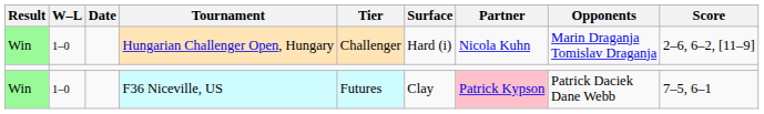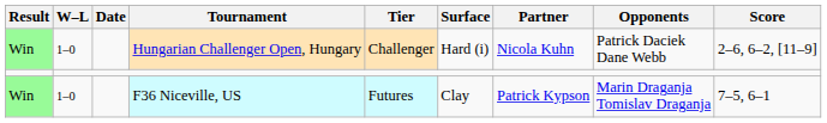 <table class="sortable wikitable">
 <tr>
 <th>Result</th>
 <th class="unsortable">W–L</th>
 <th>Date</th>
 <th>Tournament</th>
 <th>Tier</th>
 <th>Surface</th>
 <th>Partner</th>
 <th>Opponents</th>
 <th class="unsortable">Score</th>
 </tr>
 <tr>
 <td style="background:#98fb98;">Win</td>
 <td><small>1–0</small></td>
 <td><a href='#'></a></td>
 <td style="background:moccasin;"><a href='#'>Hungarian Challenger Open</a>, Hungary</td>
 <td style="background:moccasin;">Challenger</td>
 <td>Hard (i)</td>
 <td> <a href='#'>Nicola Kuhn</a></td>
-<td> <a href='#'>Marin Draganja</a> <br>  <a href='#'>Tomislav Draganja</a></td>
+<td> Patrick Daciek <br>  Dane Webb</td>
 <td>2–6, 6–2, [11–9]</td>
 </tr>
 <tr>
 <td></td>
 </tr>
 <tr>
 <td style="background:#98fb98;">Win</td>
 <td><small>1–0</small></td>
 <td></td>
 <td style="background:#cffcff;">F36 Niceville, US</td>
 <td style="background:#cffcff;">Futures</td>
 <td>Clay</td>
-<td style="background: pink;"> <a href='#'>Patrick Kypson</a></td>
-<td> Patrick Daciek <br>  Dane Webb</td>
+<td> <a href='#'>Patrick Kypson</a></td>
+<td> <a href='#'>Marin Draganja</a> <br>  <a href='#'>Tomislav Draganja</a></td>
 <td>7–5, 6–1</td>
 </tr>
 </table>
